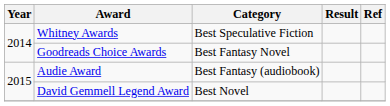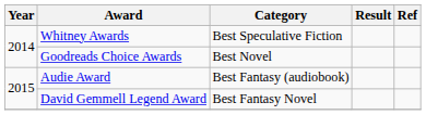 <table class="wikitable sortable">
 <tr>
 <th>Year</th>
 <th>Award</th>
 <th>Category</th>
 <th>Result</th>
 <th>Ref</th>
 </tr>
 <tr>
 <td rowspan="2">2014</td>
 <td><a href='#'>Whitney Awards</a></td>
 <td>Best Speculative Fiction</td>
 <td></td>
 <td></td>
 </tr>
 <tr>
 <td><a href='#'>Goodreads Choice Awards</a></td>
-<td>Best Fantasy Novel</td>
+<td>Best Novel</td>
 <td></td>
 <td></td>
 </tr>
 <tr>
 <td rowspan="2">2015</td>
 <td><a href='#'>Audie Award</a></td>
 <td>Best Fantasy (audiobook)</td>
 <td></td>
 <td></td>
 </tr>
 <tr>
 <td><a href='#'>David Gemmell Legend Award</a></td>
-<td>Best Novel</td>
+<td>Best Fantasy Novel</td>
 <td></td>
 <td></td>
 </tr>
 <tr>
 </tr>
 </table>
